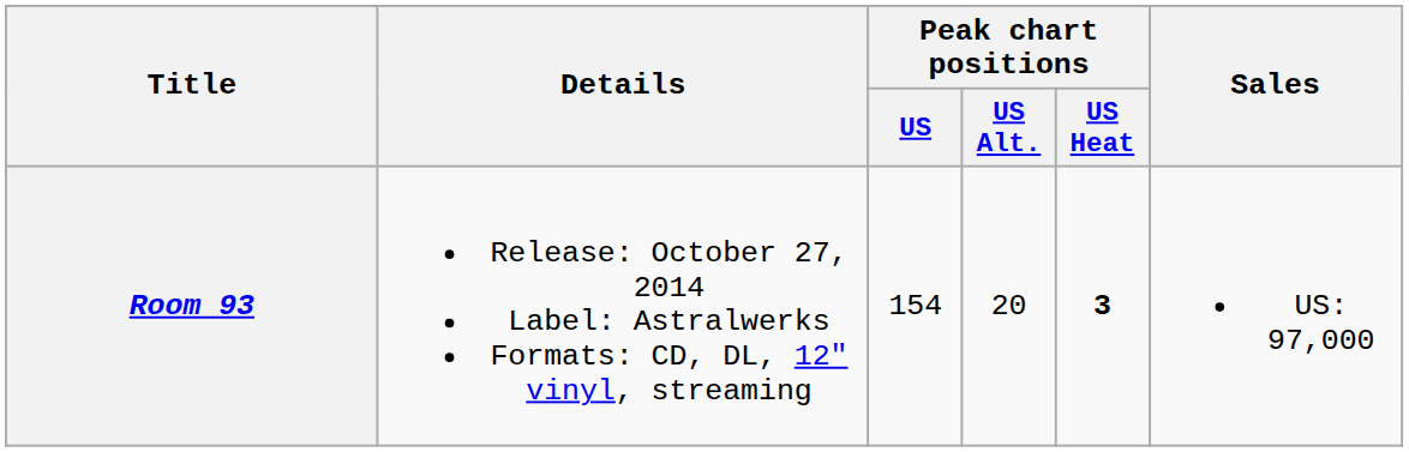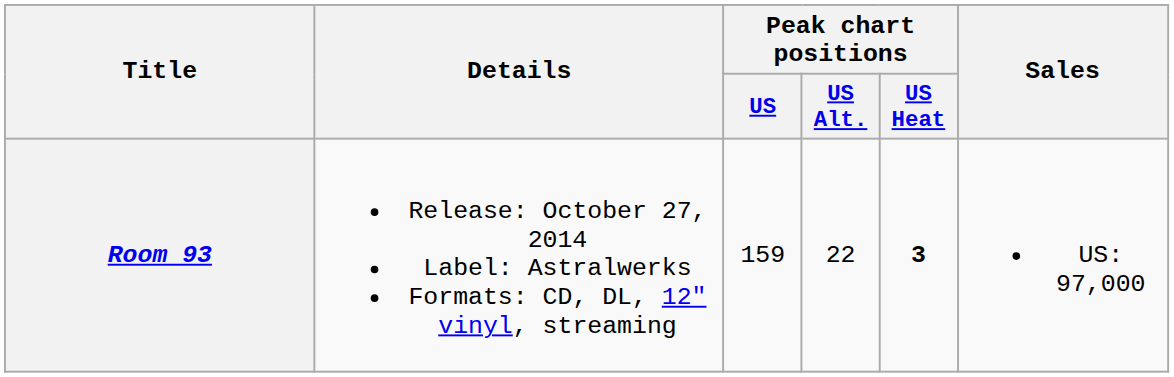 <table class="wikitable plainrowheaders" style="text-align:center">
 <tr>
 <th scope="col" rowspan="2" style="width: 12em;">Title</th>
 <th scope="col" rowspan="2" style="width: 16em;">Details</th>
 <th scope="col" colspan="3">Peak chart positions</th>
 <th scope="col" rowspan="2" style="width: 8em;">Sales</th>
 </tr>
 <tr>
 <th scope="col" style="width:3em;font-size:90%;"><a href='#'>US</a><br></th>
 <th scope="col" style="width:3em;font-size:90%;"><a href='#'>US<br>Alt.</a><br></th>
 <th scope="col" style="width:3em;font-size:90%;"><a href='#'>US<br>Heat</a><br></th>
 </tr>
 <tr>
 <th scope="row"><em><a href='#'>Room 93</a></em></th>
 <td><br><ul><li>Release: October 27, 2014</li><li>Label: Astralwerks</li><li>Formats: CD, DL, <a href='#'>12" vinyl</a>, streaming</li></ul></td>
-<td>154</td>
-<td>20</td>
+<td>159</td>
+<td>22</td>
 <td><strong>3</strong></td>
 <td><br><ul><li>US: 97,000</li></ul></td>
 </tr>
 </table>
